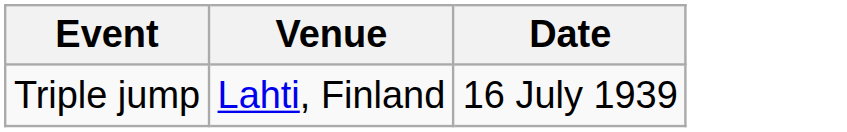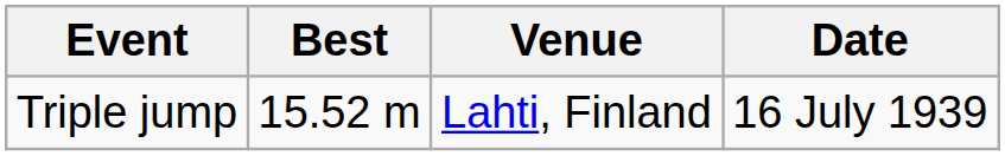 <table class=wikitable>
 <tr>
 <th>Event</th>
+<th>Best</th>
 <th>Venue</th>
 <th>Date</th>
 </tr>
 <tr>
 <td>Triple jump</td>
+<td>15.52 m</td>
 <td><a href='#'>Lahti</a>, Finland</td>
 <td>16 July 1939</td>
 </tr>
 </table>
